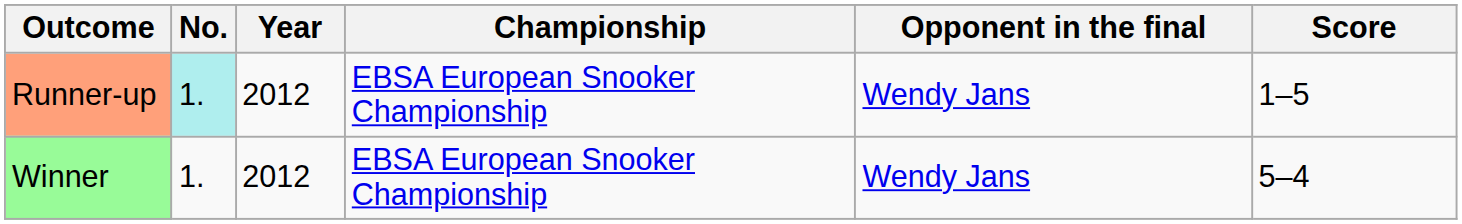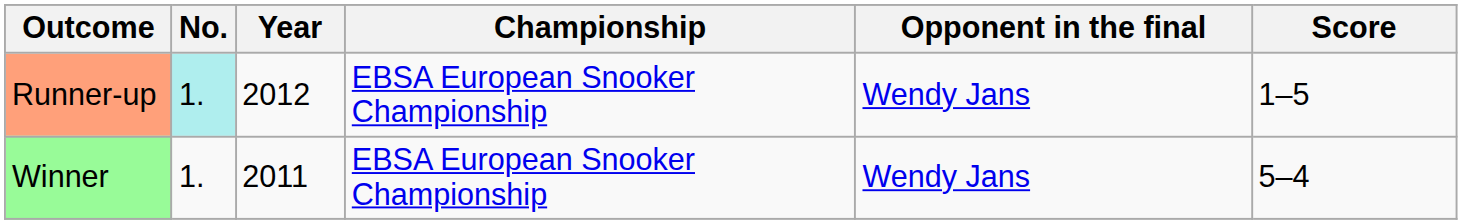 <table class="sortable wikitable">
 <tr>
 <th width="80">Outcome</th>
 <th width="20">No.</th>
 <th width="50">Year</th>
 <th width="260">Championship</th>
 <th width="200">Opponent in the final</th>
 <th width="100">Score</th>
 </tr>
 <tr>
 <td style="background:#ffa07a;">Runner-up</td>
 <td style="background: paleturquoise;">1.</td>
 <td>2012</td>
 <td><a href='#'>EBSA European Snooker Championship</a></td>
 <td> <a href='#'>Wendy Jans</a></td>
 <td>1–5</td>
 </tr>
 <tr>
 <td style="background:#98fb98;">Winner</td>
 <td>1.</td>
-<td>2012</td>
+<td>2011</td>
 <td><a href='#'>EBSA European Snooker Championship</a></td>
 <td> <a href='#'>Wendy Jans</a></td>
 <td>5–4</td>
 </tr>
 </table>
